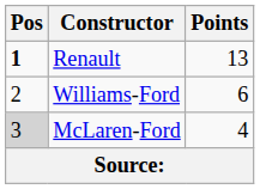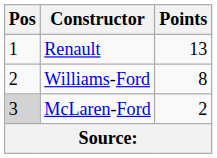 <table class="wikitable" style="font-size: 95%;">
 <tr>
 <th>Pos</th>
 <th>Constructor</th>
 <th>Points</th>
 </tr>
 <tr>
-<td><strong>1</strong></td>
+<td>1</td>
 <td> <a href='#'>Renault</a></td>
 <td style="text-align:right;">13</td>
 </tr>
 <tr>
 <td>2</td>
 <td> <a href='#'>Williams</a>-<a href='#'>Ford</a></td>
-<td style="text-align:right;">6</td>
+<td style="text-align:right;">8</td>
 </tr>
 <tr>
 <td style="background: lightgrey;">3</td>
 <td> <a href='#'>McLaren</a>-<a href='#'>Ford</a></td>
-<td style="text-align:right;">4</td>
+<td style="text-align:right;">2</td>
 </tr>
 <tr>
 <th colspan=4>Source: </th>
 </tr>
 </table>
